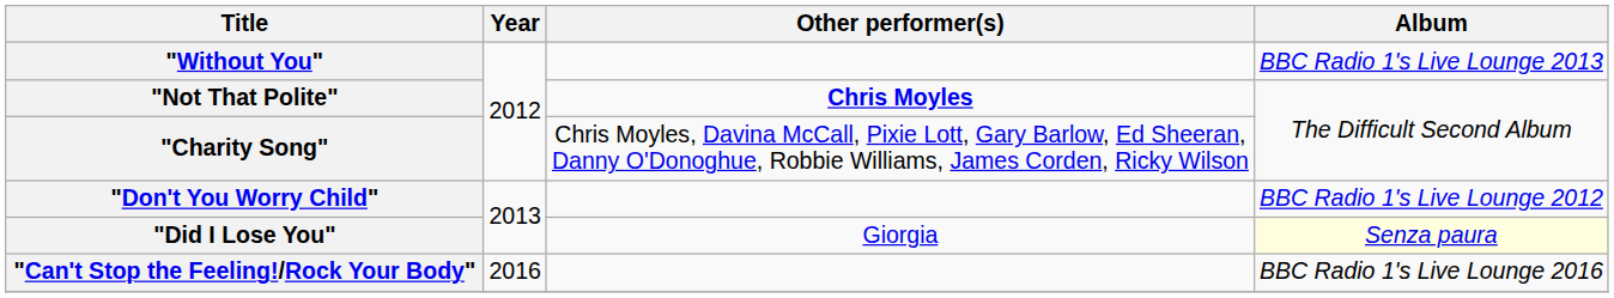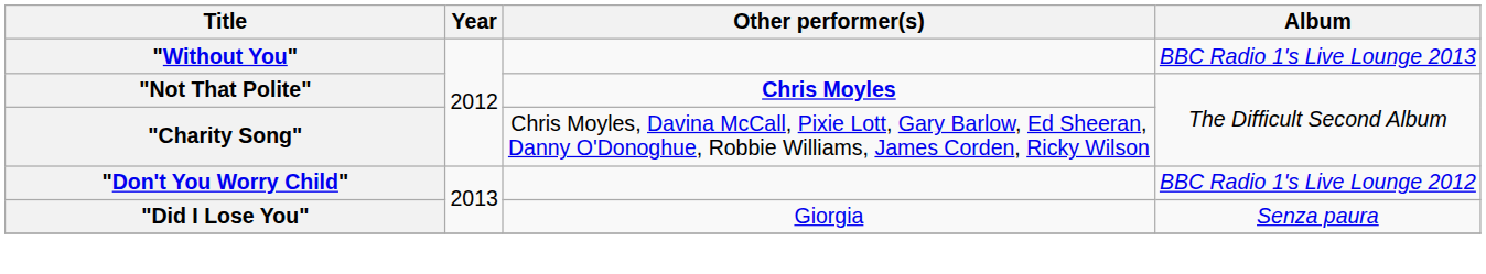 <table class="wikitable plainrowheaders" style="text-align:center;" border="1">
 <tr>
 <th scope="col" style="width:20em;">Title</th>
 <th scope="col" style="width:1em;">Year</th>
 <th scope="col">Other performer(s)</th>
 <th scope="col">Album</th>
 </tr>
 <tr>
 <th scope="row">"<a href='#'>Without You</a>"</th>
 <td rowspan="3">2012</td>
 <td></td>
 <td><em><a href='#'>BBC Radio 1's Live Lounge 2013</a></em></td>
 </tr>
 <tr>
 <th scope="row">"Not That Polite"</th>
 <td><strong><a href='#'>Chris Moyles</a></strong></td>
 <td rowspan="2"><em>The Difficult Second Album</em></td>
 </tr>
 <tr>
 <th scope="row">"Charity Song"</th>
 <td>Chris Moyles, <a href='#'>Davina McCall</a>, <a href='#'>Pixie Lott</a>, <a href='#'>Gary Barlow</a>, <a href='#'>Ed Sheeran</a>,<br><a href='#'>Danny O'Donoghue</a>, Robbie Williams, <a href='#'>James Corden</a>, <a href='#'>Ricky Wilson</a></td>
 </tr>
 <tr>
 <th scope="row">"<a href='#'>Don't You Worry Child</a>"</th>
 <td rowspan="2">2013</td>
 <td></td>
 <td><em><a href='#'>BBC Radio 1's Live Lounge 2012</a></em></td>
 </tr>
 <tr>
 <th scope="row">"Did I Lose You"</th>
 <td><a href='#'>Giorgia</a></td>
-<td style="background: lightyellow;"><em><a href='#'>Senza paura</a></em></td>
-</tr>
-<tr>
-<th scope="row">"<a href='#'>Can't Stop the Feeling!</a>/<a href='#'>Rock Your Body</a>"</th>
-<td>2016</td>
-<td></td>
-<td><em>BBC Radio 1's Live Lounge 2016</em></td>
+<td><em><a href='#'>Senza paura</a></em></td>
 </tr>
 <tr>
 </tr>
 </table>
